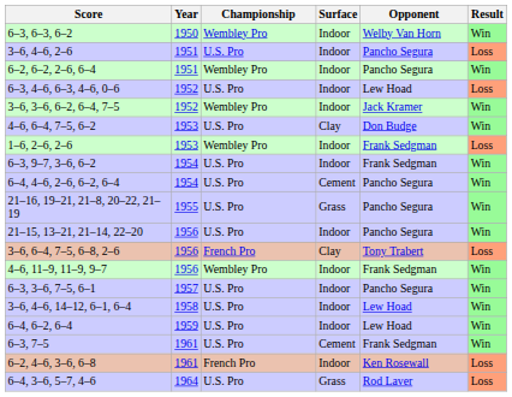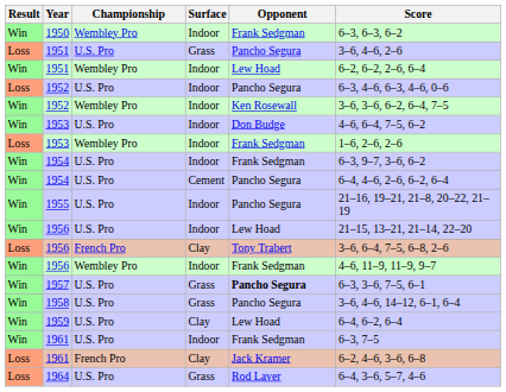 <table class="sortable wikitable">
 <tr>
-<th style="width:220px" class="unsortable">Score</th>
+<th style="width:45px">Result</th>
 <th style="width:30px">Year</th>
 <th style="width:150px">Championship</th>
 <th style="width:50px">Surface</th>
 <th style="width:140px">Opponent</th>
-<th style="width:45px">Result</th>
+<th style="width:220px" class="unsortable">Score</th>
 </tr>
 <tr style="background:#cfc;">
-<td>6–3, 6–3, 6–2</td>
+<td style="background:#98fb98;">Win</td>
 <td><a href='#'>1950</a></td>
 <td><a href='#'>Wembley Pro</a></td>
 <td>Indoor</td>
-<td> <a href='#'>Welby Van Horn</a></td>
-<td style="background:#98fb98;">Win</td>
+<td> <a href='#'>Frank Sedgman</a></td>
+<td>6–3, 6–3, 6–2</td>
 </tr>
 <tr style="background:#ccf;">
-<td>3–6, 4–6, 2–6</td>
+<td style="background:#ffa07a;">Loss</td>
 <td><a href='#'>1951</a></td>
 <td><a href='#'>U.S. Pro</a></td>
-<td>Indoor</td>
+<td>Grass</td>
 <td> <a href='#'>Pancho Segura</a></td>
-<td style="background:#ffa07a;">Loss</td>
+<td>3–6, 4–6, 2–6</td>
 </tr>
 <tr style="background:#cfc;">
-<td>6–2, 6–2, 2–6, 6–4</td>
+<td style="background:#98fb98;">Win</td>
 <td><a href='#'>1951</a></td>
 <td>Wembley Pro</td>
 <td>Indoor</td>
-<td> Pancho Segura</td>
-<td style="background:#98fb98;">Win</td>
+<td> <a href='#'>Lew Hoad</a></td>
+<td>6–2, 6–2, 2–6, 6–4</td>
 </tr>
 <tr style="background:#ccf;">
-<td>6–3, 4–6, 6–3, 4–6, 0–6</td>
+<td style="background:#ffa07a;">Loss</td>
 <td><a href='#'>1952</a></td>
 <td>U.S. Pro</td>
 <td>Indoor</td>
-<td> Lew Hoad</td>
-<td style="background:#ffa07a;">Loss</td>
+<td> Pancho Segura</td>
+<td>6–3, 4–6, 6–3, 4–6, 0–6</td>
 </tr>
 <tr style="background:#cfc;">
-<td>3–6, 3–6, 6–2, 6–4, 7–5</td>
+<td style="background:#98fb98;">Win</td>
 <td><a href='#'>1952</a></td>
 <td>Wembley Pro</td>
 <td>Indoor</td>
-<td> <a href='#'>Jack Kramer</a></td>
-<td style="background:#98fb98;">Win</td>
+<td> <a href='#'>Ken Rosewall</a></td>
+<td>3–6, 3–6, 6–2, 6–4, 7–5</td>
 </tr>
 <tr style="background:#ccf;">
-<td>4–6, 6–4, 7–5, 6–2</td>
+<td style="background:#98fb98;">Win</td>
 <td><a href='#'>1953</a></td>
 <td>U.S. Pro</td>
-<td>Clay</td>
+<td>Indoor</td>
 <td> <a href='#'>Don Budge</a></td>
-<td style="background:#98fb98;">Win</td>
+<td>4–6, 6–4, 7–5, 6–2</td>
 </tr>
 <tr style="background:#cfc;">
-<td>1–6, 2–6, 2–6</td>
+<td style="background:#ffa07a;">Loss</td>
 <td><a href='#'>1953</a></td>
 <td>Wembley Pro</td>
 <td>Indoor</td>
 <td> <a href='#'>Frank Sedgman</a></td>
-<td style="background:#ffa07a;">Loss</td>
+<td>1–6, 2–6, 2–6</td>
 </tr>
 <tr style="background:#ccf;">
-<td>6–3, 9–7, 3–6, 6–2</td>
+<td style="background:#98fb98;">Win</td>
 <td><a href='#'>1954</a></td>
 <td>U.S. Pro</td>
 <td>Indoor</td>
 <td> Frank Sedgman</td>
-<td style="background:#98fb98;">Win</td>
+<td>6–3, 9–7, 3–6, 6–2</td>
 </tr>
 <tr style="background:#ccf;">
-<td>6–4, 4–6, 2–6, 6–2, 6–4</td>
+<td style="background:#98fb98;">Win</td>
 <td><a href='#'>1954</a></td>
 <td>U.S. Pro</td>
 <td>Cement</td>
 <td> Pancho Segura</td>
-<td style="background:#98fb98;">Win</td>
+<td>6–4, 4–6, 2–6, 6–2, 6–4</td>
 </tr>
 <tr style="background:#ccf;">
-<td>21–16, 19–21, 21–8, 20–22, 21–19</td>
+<td style="background:#98fb98;">Win</td>
 <td><a href='#'>1955</a></td>
 <td>U.S. Pro</td>
-<td>Grass</td>
+<td>Indoor</td>
 <td> Pancho Segura</td>
-<td style="background:#98fb98;">Win</td>
+<td>21–16, 19–21, 21–8, 20–22, 21–19</td>
 </tr>
 <tr style="background:#ccf;">
-<td>21–15, 13–21, 21–14, 22–20</td>
+<td style="background:#98fb98;">Win</td>
 <td><a href='#'>1956</a></td>
 <td>U.S. Pro</td>
 <td>Indoor</td>
-<td> Pancho Segura</td>
-<td style="background:#98fb98;">Win</td>
+<td> Lew Hoad</td>
+<td>21–15, 13–21, 21–14, 22–20</td>
 </tr>
 <tr style="background:#ebc2af;">
-<td>3–6, 6–4, 7–5, 6–8, 2–6</td>
+<td style="background:#ffa07a;">Loss</td>
 <td><a href='#'>1956</a></td>
 <td><a href='#'>French Pro</a></td>
 <td>Clay</td>
 <td> <a href='#'>Tony Trabert</a></td>
-<td style="background:#ffa07a;">Loss</td>
+<td>3–6, 6–4, 7–5, 6–8, 2–6</td>
 </tr>
 <tr style="background:#cfc;">
-<td>4–6, 11–9, 11–9, 9–7</td>
+<td style="background:#98fb98;">Win</td>
 <td><a href='#'>1956</a></td>
 <td>Wembley Pro</td>
 <td>Indoor</td>
 <td> Frank Sedgman</td>
-<td style="background:#98fb98;">Win</td>
+<td>4–6, 11–9, 11–9, 9–7</td>
 </tr>
 <tr style="background:#ccf;">
-<td>6–3, 3–6, 7–5, 6–1</td>
+<td style="background:#98fb98;">Win</td>
 <td><a href='#'>1957</a></td>
 <td>U.S. Pro</td>
-<td>Indoor</td>
-<td> Pancho Segura</td>
-<td style="background:#98fb98;">Win</td>
+<td>Grass</td>
+<td><strong> Pancho Segura</strong></td>
+<td>6–3, 3–6, 7–5, 6–1</td>
 </tr>
 <tr style="background:#ccf;">
-<td>3–6, 4–6, 14–12, 6–1, 6–4</td>
+<td style="background:#98fb98;">Win</td>
 <td><a href='#'>1958</a></td>
 <td>U.S. Pro</td>
-<td>Indoor</td>
-<td> <a href='#'>Lew Hoad</a></td>
-<td style="background:#98fb98;">Win</td>
+<td>Grass</td>
+<td> Pancho Segura</td>
+<td>3–6, 4–6, 14–12, 6–1, 6–4</td>
 </tr>
 <tr style="background:#ccf;">
-<td>6–4, 6–2, 6–4</td>
+<td style="background:#98fb98;">Win</td>
 <td><a href='#'>1959</a></td>
 <td>U.S. Pro</td>
-<td>Indoor</td>
+<td>Clay</td>
 <td> Lew Hoad</td>
-<td style="background:#98fb98;">Win</td>
+<td>6–4, 6–2, 6–4</td>
 </tr>
 <tr style="background:#ccf;">
-<td>6–3, 7–5</td>
+<td style="background:#98fb98;">Win</td>
 <td><a href='#'>1961</a></td>
 <td>U.S. Pro</td>
-<td>Cement</td>
+<td>Indoor</td>
 <td> Frank Sedgman</td>
-<td style="background:#98fb98;">Win</td>
+<td>6–3, 7–5</td>
 </tr>
 <tr style="background:#ebc2af;">
-<td>6–2, 4–6, 3–6, 6–8</td>
+<td style="background:#ffa07a;">Loss</td>
 <td><a href='#'>1961</a></td>
 <td>French Pro</td>
-<td>Indoor</td>
-<td> <a href='#'>Ken Rosewall</a></td>
-<td style="background:#ffa07a;">Loss</td>
+<td>Clay</td>
+<td> <a href='#'>Jack Kramer</a></td>
+<td>6–2, 4–6, 3–6, 6–8</td>
 </tr>
 <tr style="background:#ccf;">
-<td>6–4, 3–6, 5–7, 4–6</td>
+<td style="background:#ffa07a;">Loss</td>
 <td><a href='#'>1964</a></td>
 <td>U.S. Pro</td>
 <td>Grass</td>
 <td> <a href='#'>Rod Laver</a></td>
-<td style="background:#ffa07a;">Loss</td>
+<td>6–4, 3–6, 5–7, 4–6</td>
 </tr>
 </table>
